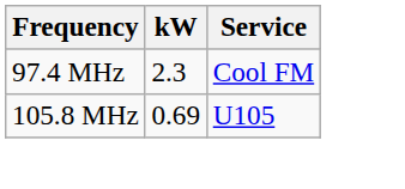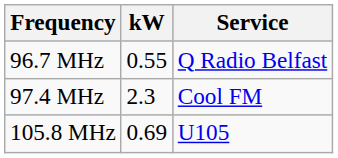 <table class="wikitable sortable">
 <tr>
 <th>Frequency</th>
 <th>kW</th>
 <th>Service</th>
+</tr>
+<tr>
+<td>96.7 MHz</td>
+<td>0.55</td>
+<td><a href='#'>Q Radio Belfast</a></td>
 </tr>
 <tr>
 <td>97.4 MHz</td>
 <td>2.3</td>
 <td><a href='#'>Cool FM</a></td>
 </tr>
 <tr>
 <td>105.8 MHz</td>
 <td>0.69</td>
 <td><a href='#'>U105</a></td>
 </tr>
 </table>
